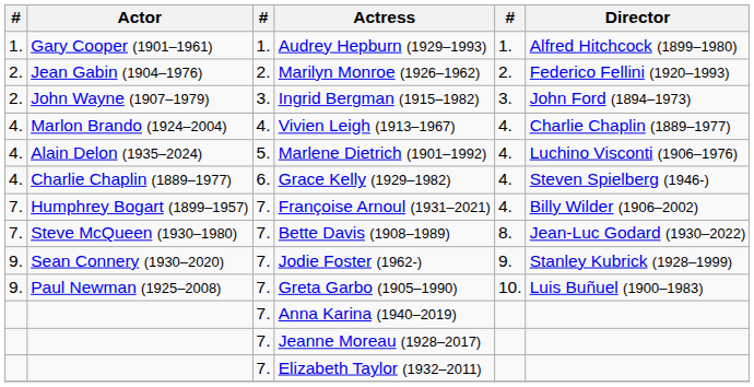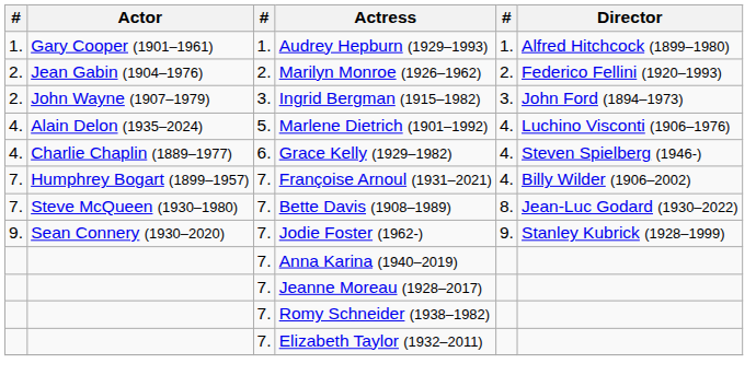 <table class="sortable wikitable">
 <tr>
 <th>#</th>
 <th>Actor</th>
 <th>#</th>
 <th>Actress</th>
 <th>#</th>
 <th>Director</th>
 </tr>
 <tr>
 <td>1.</td>
 <td><a href='#'>Gary Cooper</a> <small>(1901–1961)</small></td>
 <td>1.</td>
 <td><a href='#'>Audrey Hepburn</a> <small>(1929–1993)</small></td>
 <td>1.</td>
 <td><a href='#'>Alfred Hitchcock</a> <small>(1899–1980)</small></td>
 </tr>
 <tr>
 <td>2.</td>
 <td><a href='#'>Jean Gabin</a> <small>(1904–1976)</small></td>
 <td>2.</td>
 <td><a href='#'>Marilyn Monroe</a> <small>(1926–1962)</small></td>
 <td>2.</td>
 <td><a href='#'>Federico Fellini</a> <small>(1920–1993)</small></td>
 </tr>
 <tr>
 <td>2.</td>
 <td><a href='#'>John Wayne</a> <small>(1907–1979)</small></td>
 <td>3.</td>
 <td><a href='#'>Ingrid Bergman</a> <small>(1915–1982)</small></td>
 <td>3.</td>
 <td><a href='#'>John Ford</a> <small>(1894–1973)</small></td>
-</tr>
-<tr>
-<td>4.</td>
-<td><a href='#'>Marlon Brando</a> <small>(1924–2004)</small></td>
-<td>4.</td>
-<td><a href='#'>Vivien Leigh</a> <small>(1913–1967)</small></td>
-<td>4.</td>
-<td><a href='#'>Charlie Chaplin</a> <small>(1889–1977)</small></td>
 </tr>
 <tr>
 <td>4.</td>
 <td><a href='#'>Alain Delon</a> <small>(1935–2024)</small></td>
 <td>5.</td>
 <td><a href='#'>Marlene Dietrich</a> <small>(1901–1992)</small></td>
 <td>4.</td>
 <td><a href='#'>Luchino Visconti</a> <small>(1906–1976)</small></td>
 </tr>
 <tr>
 <td>4.</td>
 <td><a href='#'>Charlie Chaplin</a> <small>(1889–1977)</small></td>
 <td>6.</td>
 <td><a href='#'>Grace Kelly</a> <small>(1929–1982)</small></td>
 <td>4.</td>
 <td><a href='#'>Steven Spielberg</a> <small>(1946-)</small></td>
 </tr>
 <tr>
 <td>7.</td>
 <td><a href='#'>Humphrey Bogart</a> <small>(1899–1957)</small></td>
 <td>7.</td>
 <td><a href='#'>Françoise Arnoul</a> <small>(1931–2021)</small></td>
 <td>4.</td>
 <td><a href='#'>Billy Wilder</a> <small>(1906–2002)</small></td>
 </tr>
 <tr>
 <td>7.</td>
 <td><a href='#'>Steve McQueen</a> <small>(1930–1980)</small></td>
 <td>7.</td>
 <td><a href='#'>Bette Davis</a> <small>(1908–1989)</small></td>
 <td>8.</td>
 <td><a href='#'>Jean-Luc Godard</a> <small>(1930–2022)</small></td>
 </tr>
 <tr>
 <td>9.</td>
 <td><a href='#'>Sean Connery</a> <small>(1930–2020)</small></td>
 <td>7.</td>
 <td><a href='#'>Jodie Foster</a> <small>(1962-)</small></td>
 <td>9.</td>
 <td><a href='#'>Stanley Kubrick</a> <small>(1928–1999)</small></td>
 </tr>
 <tr>
-<td>9.</td>
-<td><a href='#'>Paul Newman</a> <small>(1925–2008)</small></td>
-<td>7.</td>
-<td><a href='#'>Greta Garbo</a> <small>(1905–1990)</small></td>
-<td>10.</td>
-<td><a href='#'>Luis Buñuel</a> <small>(1900–1983)</small></td>
-</tr>
-<tr>
 <td></td>
 <td></td>
 <td>7.</td>
 <td><a href='#'>Anna Karina</a> <small>(1940–2019)</small></td>
 <td></td>
 <td></td>
 </tr>
 <tr>
 <td></td>
 <td></td>
 <td>7.</td>
 <td><a href='#'>Jeanne Moreau</a> <small>(1928–2017)</small></td>
 <td></td>
 <td></td>
 </tr>
 <tr>
 <td></td>
 <td></td>
 <td>7.</td>
+<td><a href='#'>Romy Schneider</a> <small>(1938–1982)</small></td>
+<td></td>
+<td></td>
+</tr>
+<tr>
+<td></td>
+<td></td>
+<td>7.</td>
 <td><a href='#'>Elizabeth Taylor</a> <small>(1932–2011)</small></td>
 <td></td>
 <td></td>
 </tr>
 <tr>
 </tr>
 </table>
